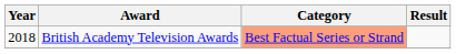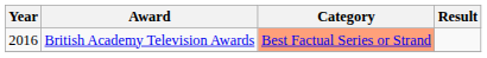 <table class="wikitable">
 <tr style="background:#ccc; text-align:center;">
 <th>Year</th>
 <th>Award</th>
 <th>Category</th>
 <th>Result</th>
 </tr>
 <tr>
-<td>2018</td>
+<td>2016</td>
 <td><a href='#'>British Academy Television Awards</a></td>
 <td style="background: lightsalmon;"><a href='#'>Best Factual Series or Strand</a></td>
 <td></td>
 </tr>
 <tr>
 </tr>
 </table>
